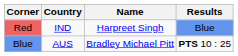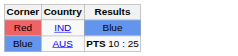 <table class="wikitable" style="text-align:center">
 <tr>
 <th>Corner</th>
 <th>Country</th>
-<th>Name</th>
 <th>Results</th>
 </tr>
 <tr>
 <td bgcolor="#EE6363">Red</td>
 <td><a href='#'>IND</a></td>
-<td><a href='#'>Harpreet Singh</a></td>
 <td bgcolor="#6495ED">Blue</td>
 </tr>
 <tr>
 <td bgcolor="#6495ED">Blue</td>
 <td><a href='#'>AUS</a></td>
-<td><a href='#'>Bradley Michael Pitt</a></td>
 <td><strong>PTS</strong> 10 : 25</td>
 </tr>
 </table>
